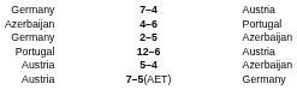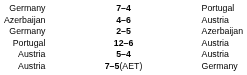 <table width=100% cellspacing=1>
 <tr>
 <th width=40%></th>
 <th width=20%></th>
 <th width=40%></th>
 </tr>
 <tr style=font-size:90%>
 <td align=right>Germany</td>
 <td align=center><strong>7–4</strong></td>
-<td>Austria</td>
+<td>Portugal</td>
 </tr>
 <tr style=font-size:90%>
 <td align=right>Azerbaijan</td>
 <td align=center><strong>4–6</strong></td>
-<td>Portugal</td>
+<td>Austria</td>
 </tr>
 <tr style=font-size:90%>
 <td align=right>Germany</td>
 <td align=center><strong>2–5</strong></td>
 <td>Azerbaijan</td>
 </tr>
 <tr style=font-size:90%>
 <td align=right>Portugal</td>
 <td align=center><strong>12–6</strong></td>
 <td>Austria</td>
 </tr>
 <tr style=font-size:90%>
 <td align=right>Austria</td>
 <td align=center><strong>5–4</strong></td>
-<td>Azerbaijan</td>
+<td>Austria</td>
 </tr>
 <tr style=font-size:90%>
 <td align=right>Austria</td>
 <td align=center><strong>7–5</strong>(AET)</td>
 <td>Germany</td>
 </tr>
 </table>
